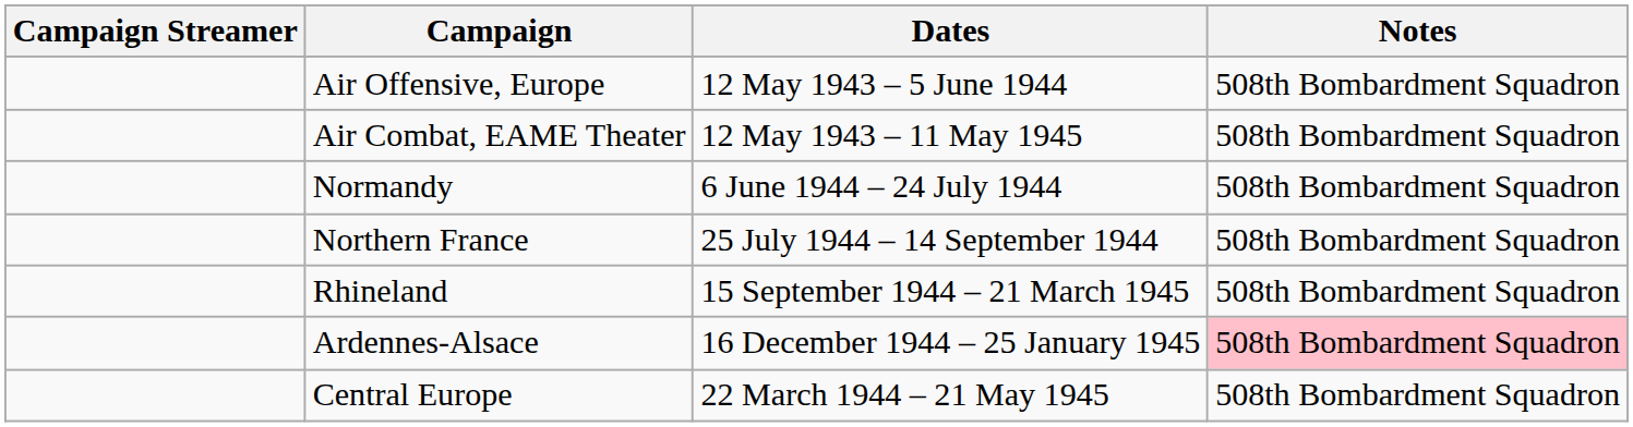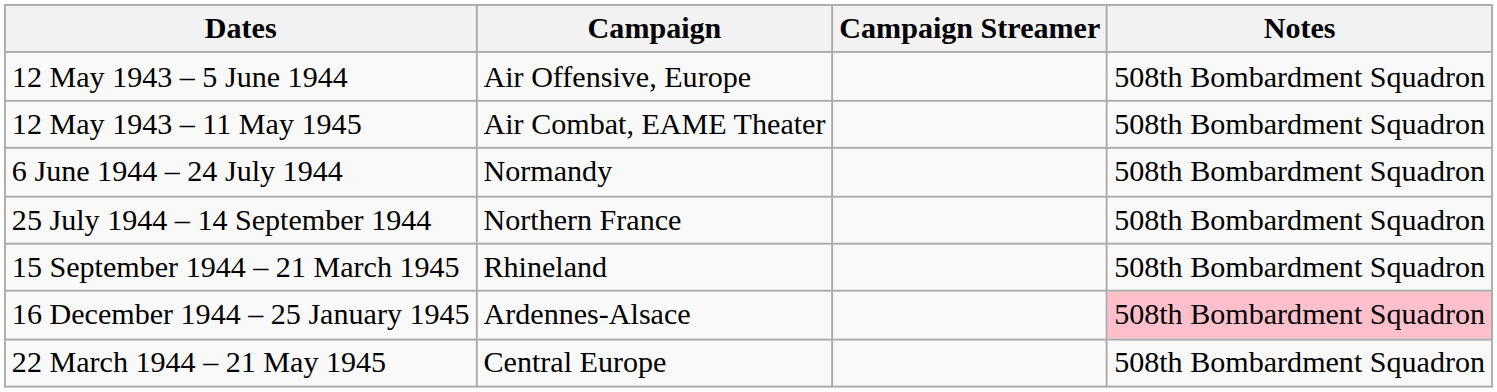 <table class="wikitable">
 <tr style="background:#efefef;">
+<th>Dates</th>
+<th>Campaign</th>
 <th>Campaign Streamer</th>
-<th>Campaign</th>
-<th>Dates</th>
 <th>Notes</th>
 </tr>
 <tr>
+<td>12 May 1943 – 5 June 1944</td>
+<td>Air Offensive, Europe</td>
 <td></td>
-<td>Air Offensive, Europe</td>
-<td>12 May 1943 – 5 June 1944</td>
 <td>508th Bombardment Squadron</td>
 </tr>
 <tr>
+<td>12 May 1943 – 11 May 1945</td>
+<td>Air Combat, EAME Theater</td>
 <td></td>
-<td>Air Combat, EAME Theater</td>
-<td>12 May 1943 – 11 May 1945</td>
 <td>508th Bombardment Squadron</td>
 </tr>
 <tr>
+<td>6 June 1944 – 24 July 1944</td>
+<td>Normandy</td>
 <td></td>
-<td>Normandy</td>
-<td>6 June 1944 – 24 July 1944</td>
 <td>508th Bombardment Squadron</td>
 </tr>
 <tr>
+<td>25 July 1944 – 14 September 1944</td>
+<td>Northern France</td>
 <td></td>
-<td>Northern France</td>
-<td>25 July 1944 – 14 September 1944</td>
 <td>508th Bombardment Squadron</td>
 </tr>
 <tr>
+<td>15 September 1944 – 21 March 1945</td>
+<td>Rhineland</td>
 <td></td>
-<td>Rhineland</td>
-<td>15 September 1944 – 21 March 1945</td>
 <td>508th Bombardment Squadron</td>
 </tr>
 <tr>
+<td>16 December 1944 – 25 January 1945</td>
+<td>Ardennes-Alsace</td>
 <td></td>
-<td>Ardennes-Alsace</td>
-<td>16 December 1944 – 25 January 1945</td>
 <td style="background: pink;">508th Bombardment Squadron</td>
 </tr>
 <tr>
+<td>22 March 1944 – 21 May 1945</td>
+<td>Central Europe</td>
 <td></td>
-<td>Central Europe</td>
-<td>22 March 1944 – 21 May 1945</td>
 <td>508th Bombardment Squadron</td>
 </tr>
 </table>
